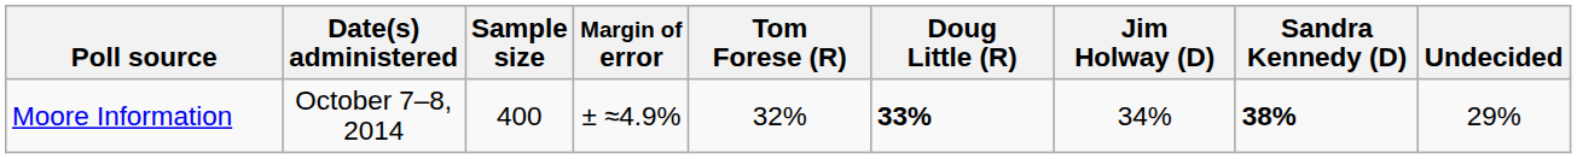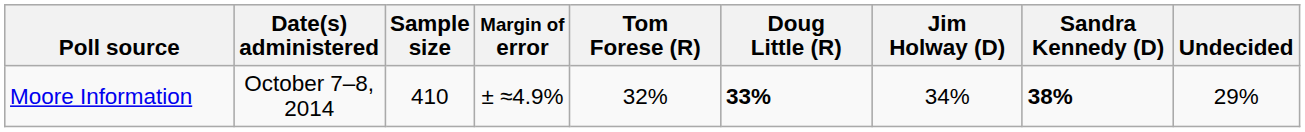 <table class="wikitable" style="font-size:90%">
 <tr valign= bottom>
 <th style="width:140px;">Poll source</th>
 <th style="width:90px;">Date(s)<br>administered</th>
 <th class=small>Sample<br>size</th>
 <th class=small><small>Margin of</small><br>error</th>
 <th style="width:90px;">Tom<br>Forese (R)</th>
 <th style="width:90px;">Doug<br>Little (R)</th>
 <th style="width:90px;">Jim<br>Holway (D)</th>
 <th style="width:90px;">Sandra<br>Kennedy (D)</th>
 <th style="width:40px;">Undecided</th>
 </tr>
 <tr>
 <td><a href='#'>Moore Information</a></td>
 <td align=center>October 7–8, 2014</td>
-<td align=center>400</td>
+<td align=center>410</td>
 <td align=center>± ≈4.9%</td>
 <td align=center>32%</td>
 <td><strong>33%</strong></td>
 <td align=center>34%</td>
 <td><strong>38%</strong></td>
 <td align=center>29%</td>
 </tr>
 </table>
